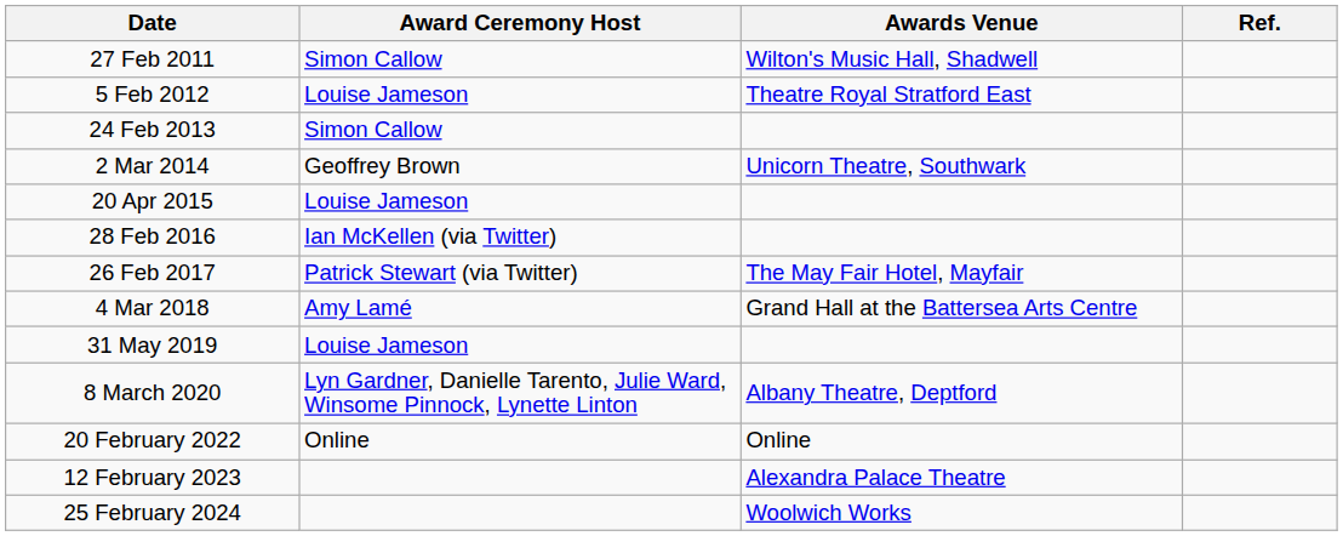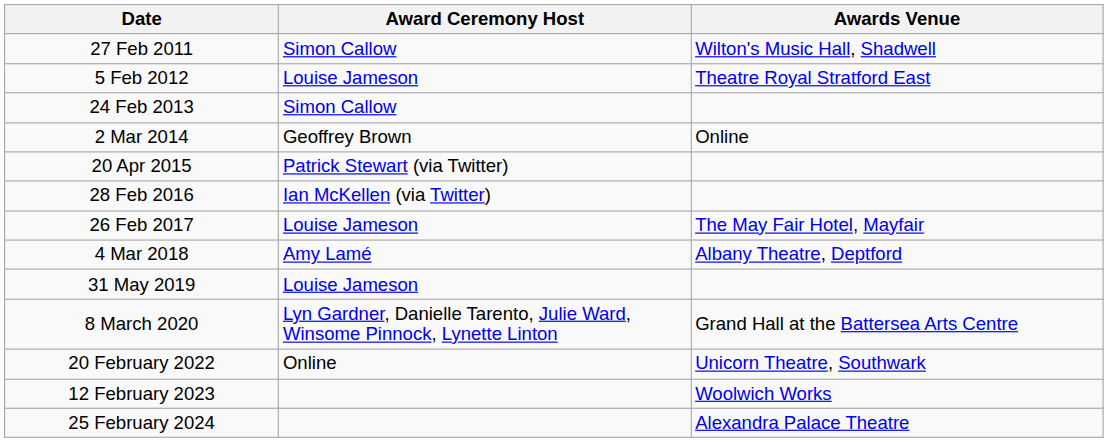 <table width="75%" class="wikitable">
 <tr>
 <th width="60">Date</th>
 <th width="100">Award Ceremony Host</th>
 <th width="100">Awards Venue</th>
-<th width="7">Ref.</th>
 </tr>
 <tr>
 <td align="center">27 Feb 2011</td>
 <td><a href='#'>Simon Callow</a></td>
 <td><a href='#'>Wilton's Music Hall</a>, <a href='#'>Shadwell</a></td>
-<td align="center"></td>
 </tr>
 <tr>
 <td align="center">5 Feb 2012</td>
 <td><a href='#'>Louise Jameson</a></td>
 <td><a href='#'>Theatre Royal Stratford East</a></td>
-<td align="center"></td>
 </tr>
 <tr>
 <td align="center">24 Feb 2013</td>
 <td><a href='#'>Simon Callow</a></td>
 <td></td>
-<td align="center"></td>
 </tr>
 <tr>
 <td align="center">2 Mar 2014</td>
 <td>Geoffrey Brown</td>
-<td><a href='#'>Unicorn Theatre</a>, <a href='#'>Southwark</a></td>
-<td align="center"></td>
+<td>Online</td>
 </tr>
 <tr>
 <td align="center">20 Apr 2015</td>
-<td><a href='#'>Louise Jameson</a></td>
+<td><a href='#'>Patrick Stewart</a> (via Twitter)</td>
 <td></td>
-<td align="center"></td>
 </tr>
 <tr>
 <td align="center">28 Feb 2016</td>
 <td><a href='#'>Ian McKellen</a> (via <a href='#'>Twitter</a>)</td>
 <td></td>
-<td align="center"></td>
 </tr>
 <tr>
 <td align="center">26 Feb 2017</td>
-<td><a href='#'>Patrick Stewart</a> (via Twitter)</td>
+<td><a href='#'>Louise Jameson</a></td>
 <td><a href='#'>The May Fair Hotel</a>, <a href='#'>Mayfair</a></td>
-<td align="center"></td>
 </tr>
 <tr>
 <td align="center">4 Mar 2018</td>
 <td><a href='#'>Amy Lamé</a></td>
-<td>Grand Hall at the <a href='#'>Battersea Arts Centre</a></td>
-<td align="center"></td>
+<td><a href='#'>Albany Theatre</a>,  <a href='#'>Deptford</a></td>
 </tr>
 <tr>
 <td align="center">31 May 2019</td>
 <td><a href='#'>Louise Jameson</a></td>
 <td></td>
-<td align="center"></td>
 </tr>
 <tr>
 <td align="center">8 March 2020</td>
 <td><a href='#'>Lyn Gardner</a>, Danielle Tarento, <a href='#'>Julie Ward</a>, <a href='#'>Winsome Pinnock</a>, <a href='#'>Lynette Linton</a></td>
-<td><a href='#'>Albany Theatre</a>,  <a href='#'>Deptford</a></td>
-<td align="center"></td>
+<td>Grand Hall at the <a href='#'>Battersea Arts Centre</a></td>
 </tr>
 <tr>
 <td align="center">20 February 2022</td>
 <td>Online</td>
-<td>Online</td>
-<td align="center"></td>
+<td><a href='#'>Unicorn Theatre</a>, <a href='#'>Southwark</a></td>
 </tr>
 <tr>
 <td align="center">12 February 2023</td>
 <td></td>
-<td><a href='#'>Alexandra Palace Theatre</a></td>
-<td align="center"></td>
+<td><a href='#'>Woolwich Works</a></td>
 </tr>
 <tr>
 <td align="center">25 February 2024</td>
 <td></td>
-<td><a href='#'>Woolwich Works</a></td>
-<td></td>
+<td><a href='#'>Alexandra Palace Theatre</a></td>
 </tr>
 </table>
